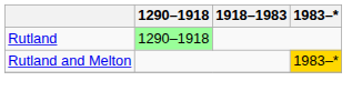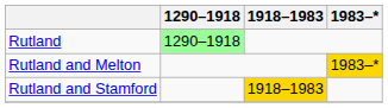 <table class="wikitable">
 <tr>
 <th> </th>
 <th>1290–1918</th>
 <th>1918–1983</th>
 <th>1983–*</th>
 </tr>
 <tr>
 <td><a href='#'>Rutland</a></td>
 <td colspan="1" align="center" bgcolor="#99FF99">1290–1918</td>
 <td colspan="2"> </td>
 </tr>
 <tr>
 <td><a href='#'>Rutland and Melton</a></td>
 <td colspan="2"> </td>
 <td colspan="1" align="center" bgcolor="#ffd700">1983–*</td>
 </tr>
 <tr>
+<td><a href='#'>Rutland and Stamford</a></td>
+<td colspan="1"> </td>
+<td colspan="1" align="center" bgcolor="#ffd700">1918–1983</td>
+<td colspan="1"> </td>
+</tr>
+<tr>
 </tr>
 </table>
